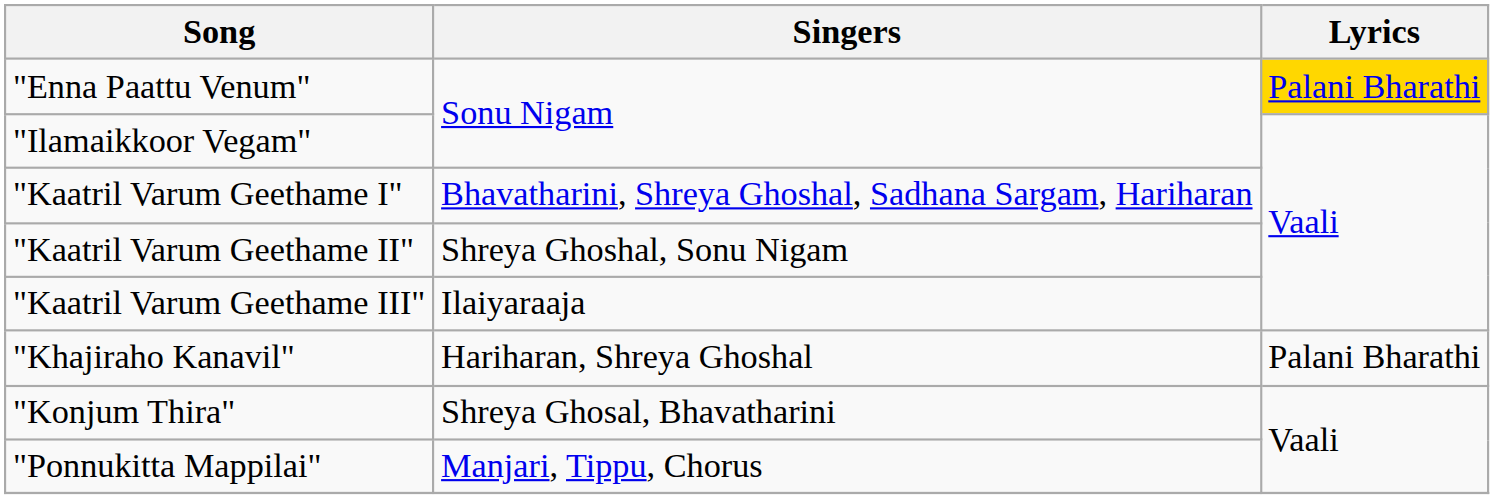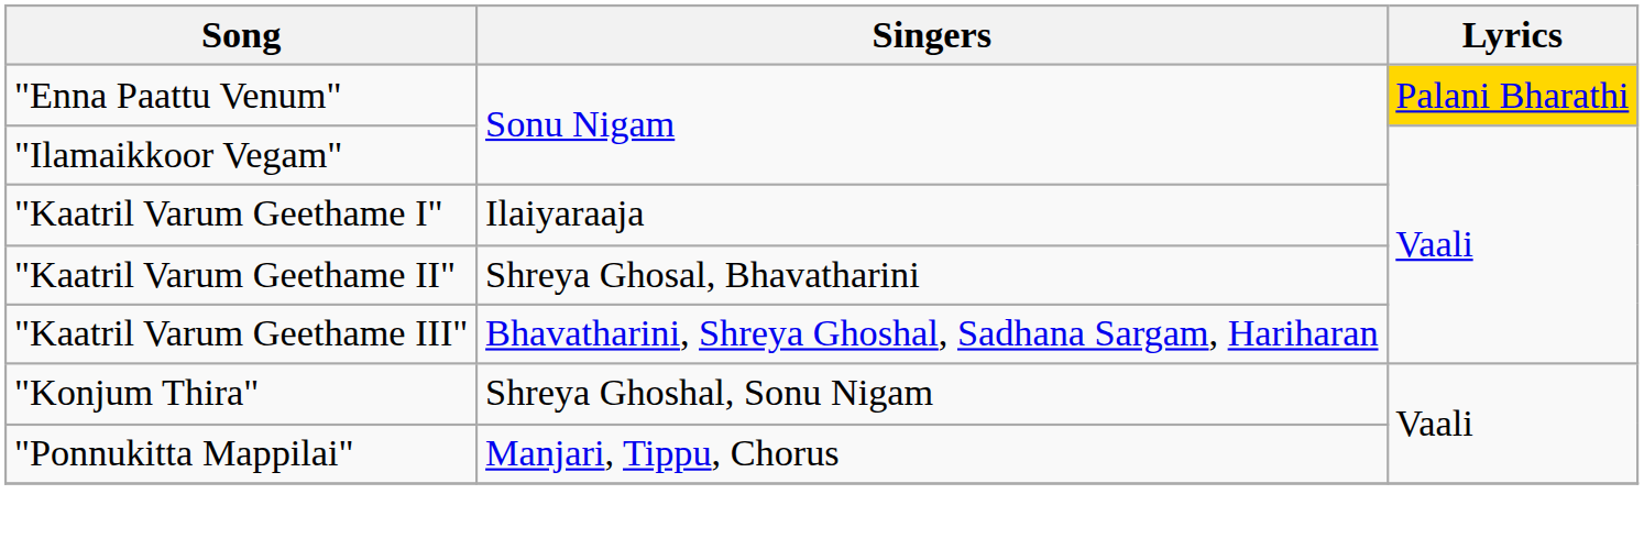 <table class="wikitable">
 <tr>
 <th>Song</th>
 <th>Singers</th>
 <th>Lyrics</th>
 </tr>
 <tr>
 <td>"Enna Paattu Venum"</td>
 <td rowspan=2><a href='#'>Sonu Nigam</a></td>
 <td style="background: gold;"><a href='#'>Palani Bharathi</a></td>
 </tr>
 <tr>
 <td>"Ilamaikkoor Vegam"</td>
 <td rowspan=4><a href='#'>Vaali</a></td>
 </tr>
 <tr>
 <td>"Kaatril Varum Geethame I"</td>
+<td>Ilaiyaraaja</td>
+</tr>
+<tr>
+<td>"Kaatril Varum Geethame II"</td>
+<td>Shreya Ghosal, Bhavatharini</td>
+</tr>
+<tr>
+<td>"Kaatril Varum Geethame III"</td>
 <td><a href='#'>Bhavatharini</a>, <a href='#'>Shreya Ghoshal</a>, <a href='#'>Sadhana Sargam</a>, <a href='#'>Hariharan</a></td>
 </tr>
 <tr>
-<td>"Kaatril Varum Geethame II"</td>
+<td>"Konjum Thira"</td>
 <td>Shreya Ghoshal, Sonu Nigam</td>
-</tr>
-<tr>
-<td>"Kaatril Varum Geethame III"</td>
-<td>Ilaiyaraaja</td>
-</tr>
-<tr>
-<td>"Khajiraho Kanavil"</td>
-<td>Hariharan, Shreya Ghoshal</td>
-<td>Palani Bharathi</td>
-</tr>
-<tr>
-<td>"Konjum Thira"</td>
-<td>Shreya Ghosal, Bhavatharini</td>
 <td rowspan=2>Vaali</td>
 </tr>
 <tr>
 <td>"Ponnukitta Mappilai"</td>
 <td><a href='#'>Manjari</a>, <a href='#'>Tippu</a>, Chorus</td>
 </tr>
 <tr>
 </tr>
 </table>
